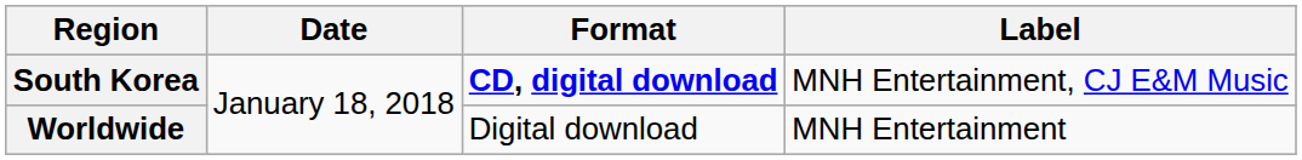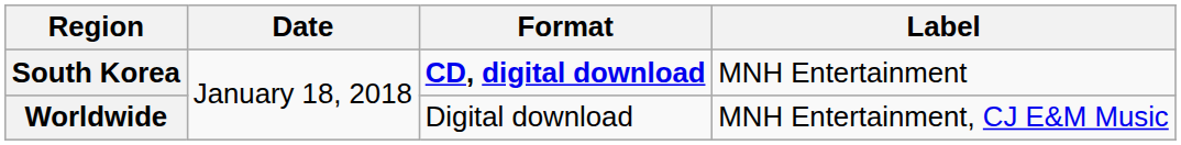 <table class="wikitable plainrowheaders">
 <tr>
 <th scope="col">Region</th>
 <th>Date</th>
 <th>Format</th>
 <th>Label</th>
 </tr>
 <tr>
 <th scope="row">South Korea</th>
 <td rowspan="2">January 18, 2018</td>
 <td><strong><a href='#'>CD</a>, <a href='#'>digital download</a></strong></td>
-<td>MNH Entertainment, <a href='#'>CJ E&M Music</a></td>
+<td>MNH Entertainment</td>
 </tr>
 <tr>
 <th scope="row">Worldwide</th>
 <td>Digital download</td>
-<td>MNH Entertainment</td>
+<td>MNH Entertainment, <a href='#'>CJ E&M Music</a></td>
 </tr>
 </table>
